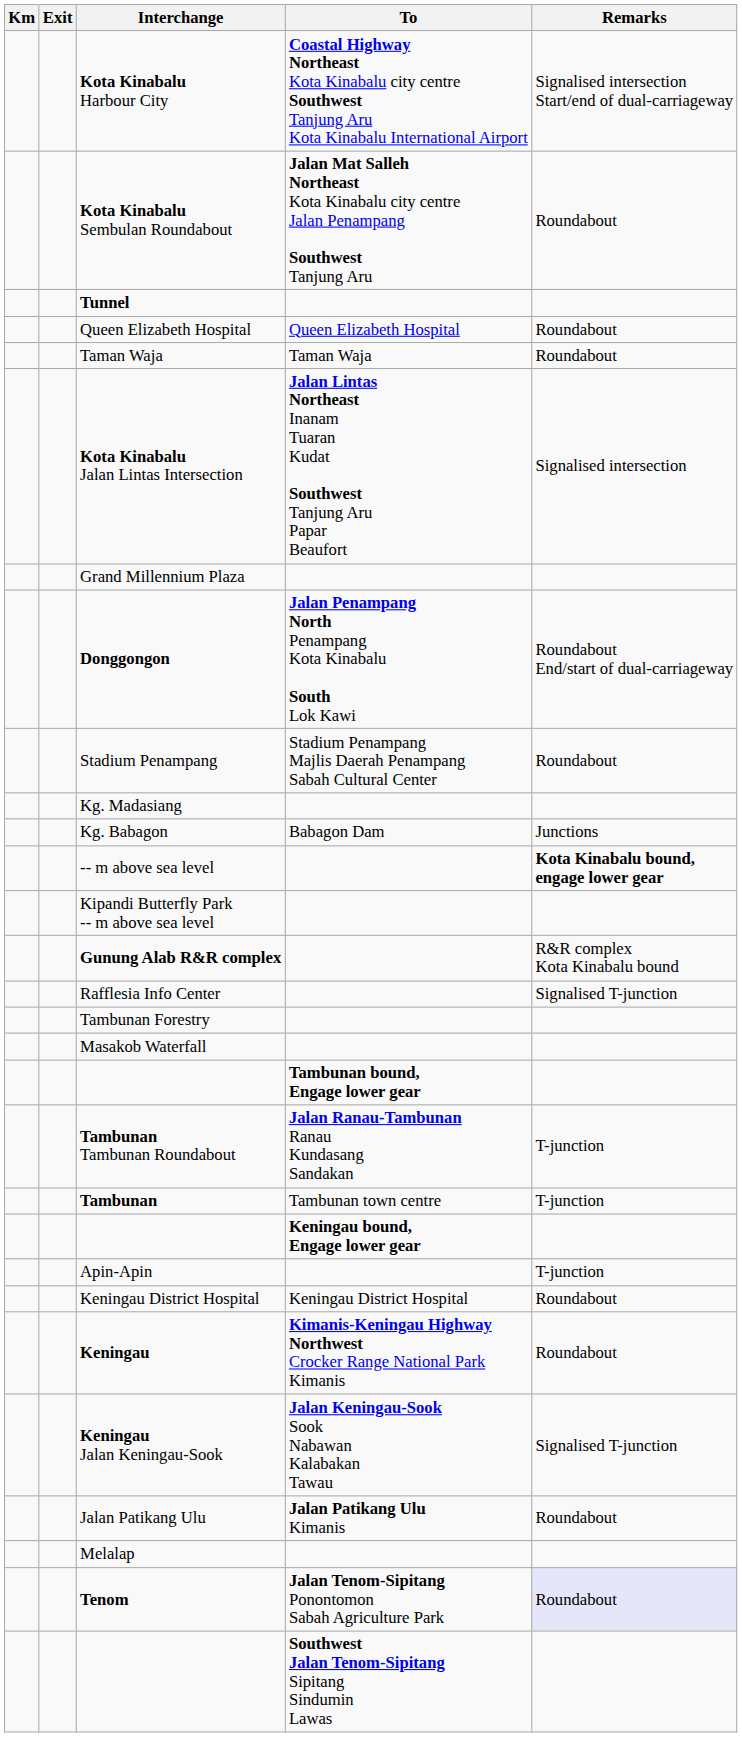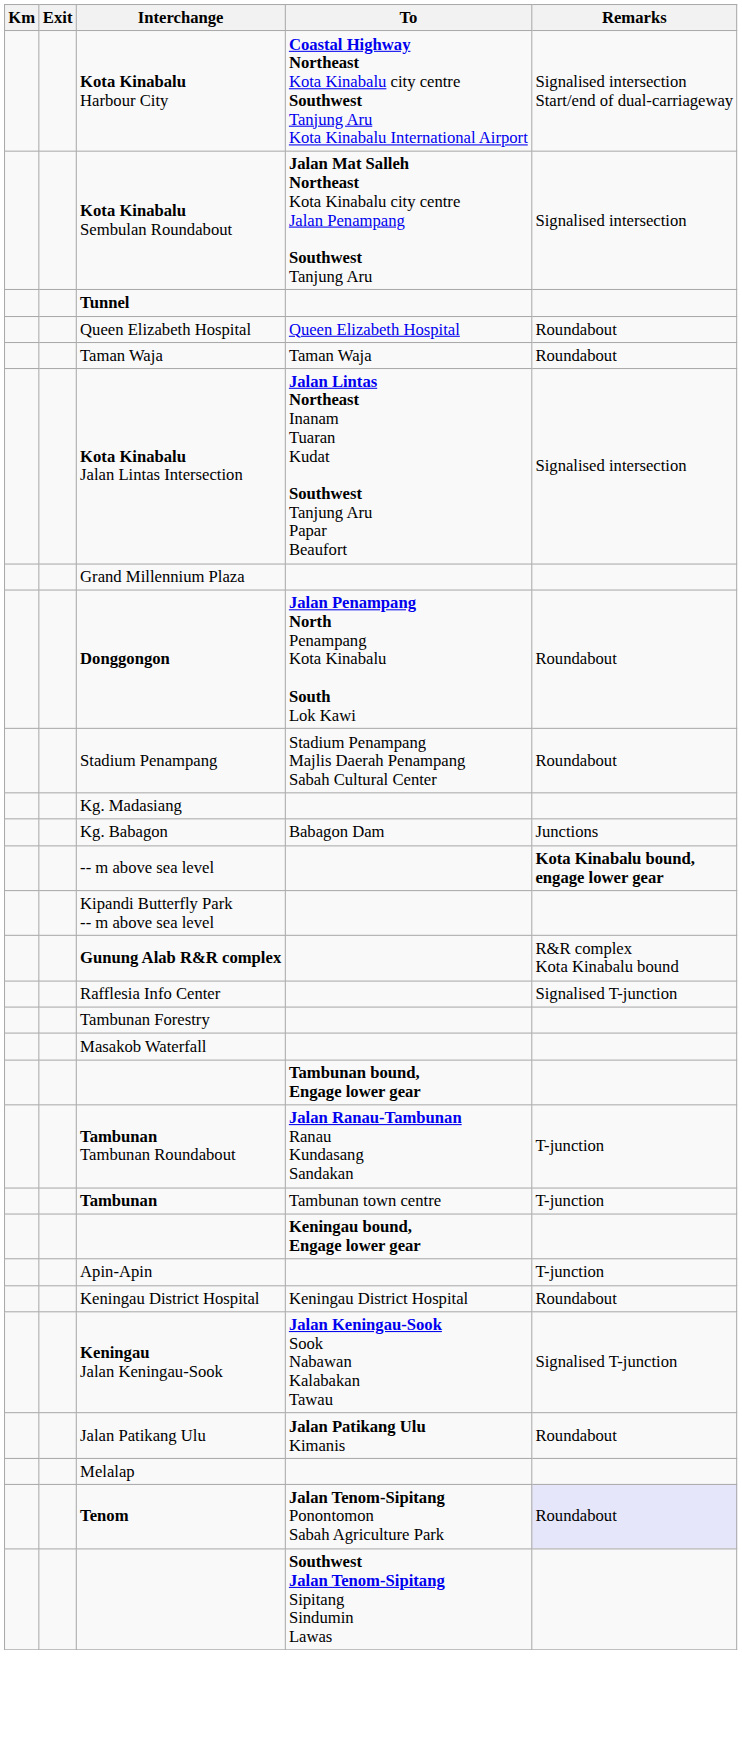 <table class="wikitable">
 <tr>
 <th>Km</th>
 <th>Exit</th>
 <th>Interchange</th>
 <th>To</th>
 <th>Remarks</th>
 </tr>
 <tr>
 <td></td>
 <td></td>
 <td><strong>Kota Kinabalu</strong><br>Harbour City</td>
 <td> <strong><a href='#'>Coastal Highway</a></strong><br><strong>Northeast</strong><br><a href='#'>Kota Kinabalu</a> city centre<br><strong>Southwest</strong><br><a href='#'>Tanjung Aru</a><br><a href='#'>Kota Kinabalu International Airport</a></td>
 <td>Signalised intersection<br>Start/end of dual-carriageway</td>
 </tr>
 <tr>
 <td></td>
 <td></td>
 <td><strong>Kota Kinabalu</strong><br>Sembulan Roundabout</td>
 <td><strong>Jalan Mat Salleh</strong><br><strong>Northeast</strong><br>Kota Kinabalu city centre<br> <a href='#'>Jalan Penampang</a><br><br><strong>Southwest</strong><br>Tanjung Aru</td>
-<td>Roundabout</td>
+<td>Signalised intersection</td>
 </tr>
 <tr>
 <td></td>
 <td></td>
 <td><strong>Tunnel</strong></td>
 <td></td>
 <td></td>
 </tr>
 <tr>
 <td></td>
 <td></td>
 <td>Queen Elizabeth Hospital</td>
 <td> <a href='#'>Queen Elizabeth Hospital</a></td>
 <td>Roundabout</td>
 </tr>
 <tr>
 <td></td>
 <td></td>
 <td>Taman Waja</td>
 <td>Taman Waja</td>
 <td>Roundabout</td>
 </tr>
 <tr>
 <td></td>
 <td></td>
 <td><strong>Kota Kinabalu</strong><br>Jalan Lintas Intersection</td>
 <td> <strong><a href='#'>Jalan Lintas</a></strong><br><strong>Northeast</strong><br>Inanam<br>Tuaran<br>Kudat<br><br><strong>Southwest</strong><br>Tanjung Aru<br>Papar<br>Beaufort</td>
 <td>Signalised intersection</td>
 </tr>
 <tr>
 <td></td>
 <td></td>
 <td>Grand Millennium Plaza</td>
 <td></td>
 <td></td>
 </tr>
 <tr>
 <td></td>
 <td></td>
 <td><strong>Donggongon</strong></td>
 <td> <strong><a href='#'>Jalan Penampang</a></strong><br><strong>North</strong><br>Penampang<br>Kota Kinabalu<br><br><strong>South</strong><br>Lok Kawi</td>
-<td>Roundabout<br>End/start of dual-carriageway</td>
+<td>Roundabout</td>
 </tr>
 <tr>
 <td></td>
 <td></td>
 <td>Stadium Penampang</td>
 <td>Stadium Penampang<br>Majlis Daerah Penampang<br>Sabah Cultural Center</td>
 <td>Roundabout</td>
 </tr>
 <tr>
 <td></td>
 <td></td>
 <td>Kg. Madasiang</td>
 <td></td>
 <td></td>
 </tr>
 <tr>
 <td></td>
 <td></td>
 <td>Kg. Babagon</td>
 <td>Babagon Dam</td>
 <td>Junctions</td>
 </tr>
 <tr>
 <td></td>
 <td></td>
 <td>-- m above sea level</td>
 <td></td>
 <td><strong>Kota Kinabalu bound,<br>engage lower gear</strong></td>
 </tr>
 <tr>
 <td></td>
 <td></td>
 <td>Kipandi Butterfly Park<br>-- m above sea level</td>
 <td></td>
 <td></td>
 </tr>
 <tr>
 <td></td>
 <td></td>
 <td><strong>Gunung Alab R&R complex</strong></td>
 <td>   </td>
 <td>R&R complex<br>Kota Kinabalu bound</td>
 </tr>
 <tr>
 <td></td>
 <td></td>
 <td>Rafflesia Info Center</td>
 <td></td>
 <td>Signalised T-junction</td>
 </tr>
 <tr>
 <td></td>
 <td></td>
 <td>Tambunan Forestry</td>
 <td></td>
 <td></td>
 </tr>
 <tr>
 <td></td>
 <td></td>
 <td>Masakob Waterfall</td>
 <td></td>
 <td></td>
 </tr>
 <tr>
 <td></td>
 <td></td>
 <td></td>
 <td><strong>Tambunan bound,<br>Engage lower gear</strong></td>
 </tr>
 <tr>
 <td></td>
 <td></td>
 <td><strong>Tambunan </strong><br>Tambunan Roundabout</td>
 <td> <strong><a href='#'>Jalan Ranau-Tambunan</a></strong><br>Ranau<br>Kundasang<br>Sandakan</td>
 <td>T-junction</td>
 </tr>
 <tr>
 <td></td>
 <td></td>
 <td><strong>Tambunan </strong></td>
 <td>Tambunan town centre</td>
 <td>T-junction</td>
 </tr>
 <tr>
 <td></td>
 <td></td>
 <td></td>
 <td><strong>Keningau bound,<br>Engage lower gear</strong></td>
 </tr>
 <tr>
 <td></td>
 <td></td>
 <td>Apin-Apin</td>
 <td></td>
 <td>T-junction</td>
 </tr>
 <tr>
 <td></td>
 <td></td>
 <td>Keningau District Hospital</td>
 <td> Keningau District Hospital</td>
 <td>Roundabout</td>
 </tr>
 <tr>
 <td></td>
 <td></td>
-<td><strong>Keningau</strong></td>
-<td> <strong><a href='#'>Kimanis-Keningau Highway</a></strong><br><strong>Northwest</strong><br><a href='#'>Crocker Range National Park</a><br>Kimanis</td>
-<td>Roundabout</td>
-</tr>
-<tr>
-<td></td>
-<td></td>
 <td><strong>Keningau</strong><br>Jalan Keningau-Sook</td>
 <td><strong><a href='#'>Jalan Keningau-Sook</a></strong><br>Sook<br>Nabawan<br>Kalabakan<br>Tawau</td>
 <td>Signalised T-junction</td>
 </tr>
 <tr>
 <td></td>
 <td></td>
 <td>Jalan Patikang Ulu</td>
 <td><strong>Jalan Patikang Ulu</strong><br>Kimanis</td>
 <td>Roundabout</td>
 </tr>
 <tr>
 <td></td>
 <td></td>
 <td>Melalap</td>
 <td></td>
 <td></td>
 </tr>
 <tr>
 <td></td>
 <td></td>
 <td><strong>Tenom</strong></td>
 <td><strong>Jalan Tenom-Sipitang</strong><br>Ponontomon<br>Sabah Agriculture Park</td>
 <td style="background: lavender;">Roundabout</td>
 </tr>
 <tr>
 <td></td>
 <td></td>
 <td></td>
 <td><strong>Southwest</strong><br> <strong><a href='#'>Jalan Tenom-Sipitang</a></strong><br>Sipitang<br>Sindumin<br>Lawas</td>
 <td></td>
 </tr>
 </table>
